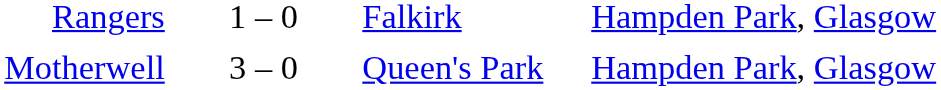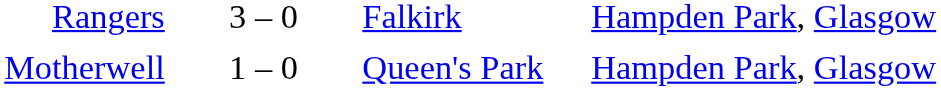 <table width=100% cellspacing=1>
 <tr>
 <th width=12%></th>
 <th width=10%></th>
 <th width=12%></th>
 <th></th>
 </tr>
 <tr>
 <td align=right><a href='#'>Rangers</a></td>
-<td align=center>1 – 0</td>
+<td align=center>3 – 0</td>
 <td><a href='#'>Falkirk</a></td>
 <td><a href='#'>Hampden Park</a>, <a href='#'>Glasgow</a></td>
 </tr>
 <tr>
 <td></td>
 </tr>
 <tr>
 <td align=right><a href='#'>Motherwell</a></td>
-<td align=center>3 – 0</td>
+<td align=center>1 – 0</td>
 <td><a href='#'>Queen's Park</a></td>
 <td><a href='#'>Hampden Park</a>, <a href='#'>Glasgow</a></td>
 </tr>
 </table>
